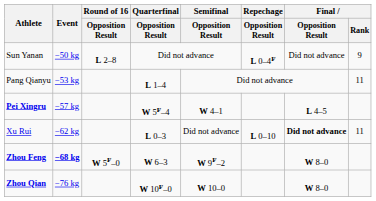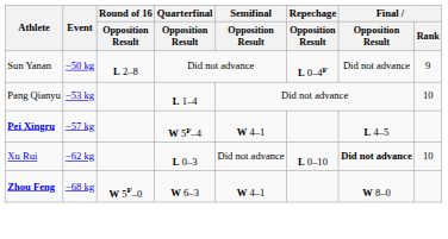 <table class=wikitable style=font-size:85%;text-align:center>
 <tr>
 <th rowspan="2">Athlete</th>
 <th rowspan="2">Event</th>
 <th>Round of 16</th>
 <th>Quarterfinal</th>
 <th>Semifinal</th>
 <th>Repechage</th>
 <th colspan=2>Final / </th>
 </tr>
 <tr style="font-size: 95%">
 <th>Opposition<br>Result</th>
 <th>Opposition<br>Result</th>
 <th>Opposition<br>Result</th>
 <th>Opposition<br>Result</th>
 <th>Opposition<br>Result</th>
 <th>Rank</th>
 </tr>
 <tr>
 <td align=left>Sun Yanan</td>
 <td align=left><a href='#'>−50 kg</a></td>
 <td><br><strong>L</strong> 2–8</td>
 <td colspan=2>Did not advance</td>
 <td><br><strong>L</strong> 0–4<sup><strong>F</strong></sup></td>
 <td>Did not advance</td>
 <td>9</td>
 </tr>
 <tr>
 <td align=left>Pang Qianyu</td>
 <td align=left><a href='#'>−53 kg</a></td>
 <td></td>
 <td><br><strong>L</strong> 1–4</td>
 <td colspan=3>Did not advance</td>
-<td>11</td>
+<td>10</td>
 </tr>
 <tr>
 <td align=left><strong><a href='#'>Pei Xingru</a></strong></td>
 <td align=left><a href='#'>−57 kg</a></td>
 <td></td>
 <td><br><strong>W</strong> 5<sup><strong>F</strong></sup>–4</td>
 <td><br><strong>W</strong> 4–1</td>
 <td></td>
 <td><br><strong>L</strong> 4–5</td>
 <td></td>
 </tr>
 <tr>
 <td align=left><a href='#'>Xu Rui</a></td>
 <td align=left><a href='#'>−62 kg</a></td>
 <td></td>
 <td><br><strong>L</strong> 0–3</td>
 <td>Did not advance</td>
 <td><br><strong>L</strong> 0–10</td>
 <td><strong>Did not advance</strong></td>
-<td>11</td>
+<td>10</td>
 </tr>
 <tr>
 <td align=left><strong><a href='#'>Zhou Feng</a></strong></td>
-<td align=left><strong><a href='#'>−68 kg</a></strong></td>
+<td align=left><a href='#'>−68 kg</a></td>
 <td><br><strong>W</strong> 5<sup><strong>F</strong></sup>–0</td>
 <td><br><strong>W</strong> 6–3</td>
-<td><br><strong>W</strong> 9<sup><strong>F</strong></sup>–2</td>
-<td></td>
-<td><br><strong>W</strong> 8–0</td>
-<td></td>
-</tr>
-<tr>
-<td align=left><strong><a href='#'>Zhou Qian</a></strong></td>
-<td align=left><a href='#'>−76 kg</a></td>
-<td></td>
-<td><br><strong>W</strong> 10<sup><strong>F</strong></sup>–0</td>
-<td><br><strong>W</strong> 10–0</td>
+<td><br><strong>W</strong> 4–1</td>
 <td></td>
 <td><br><strong>W</strong> 8–0</td>
 <td></td>
 </tr>
 </table>
